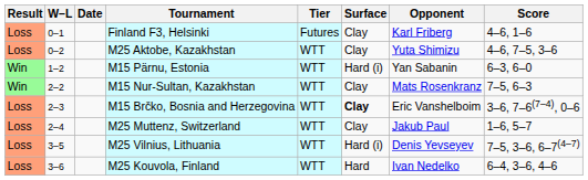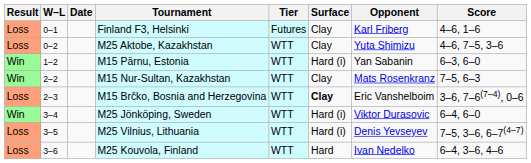 <table class="sortable wikitable">
 <tr>
 <th>Result</th>
 <th class="unsortable">W–L</th>
 <th>Date</th>
 <th>Tournament</th>
 <th>Tier</th>
 <th>Surface</th>
 <th>Opponent</th>
 <th class="unsortable">Score</th>
 </tr>
 <tr>
 <td bgcolor=FFA07A>Loss</td>
 <td><small>0–1</small></td>
 <td></td>
 <td style="background:#cffcff;">Finland F3, Helsinki</td>
 <td style="background:#cffcff;">Futures</td>
 <td>Clay</td>
 <td> <a href='#'>Karl Friberg</a></td>
 <td>4–6, 1–6</td>
 </tr>
 <tr>
 <td bgcolor=FFA07A>Loss</td>
 <td><small>0–2</small></td>
 <td></td>
 <td style="background:#cffcff;">M25 Aktobe, Kazakhstan</td>
 <td style="background:#cffcff;">WTT</td>
 <td>Clay</td>
 <td> <a href='#'>Yuta Shimizu</a></td>
 <td>4–6, 7–5, 3–6</td>
 </tr>
 <tr>
 <td bgcolor=98FB98>Win</td>
 <td><small>1–2</small></td>
 <td></td>
 <td style="background:#cffcff;">M15 Pärnu, Estonia</td>
 <td style="background:#cffcff;">WTT</td>
 <td>Hard (i)</td>
 <td> Yan Sabanin</td>
 <td>6–3, 6–0</td>
 </tr>
 <tr>
 <td bgcolor=98FB98>Win</td>
 <td><small>2–2</small></td>
 <td></td>
 <td style="background:#cffcff;">M15 Nur-Sultan, Kazakhstan</td>
 <td style="background:#cffcff;">WTT</td>
 <td>Clay</td>
 <td> <a href='#'>Mats Rosenkranz</a></td>
 <td>7–5, 6–3</td>
 </tr>
 <tr>
 <td bgcolor=FFA07A>Loss</td>
 <td><small>2–3</small></td>
 <td></td>
 <td style="background:#cffcff;">M15 Brčko, Bosnia and Herzegovina</td>
 <td style="background:#cffcff;">WTT</td>
 <td><strong>Clay</strong></td>
 <td> Eric Vanshelboim</td>
 <td>3–6, 7–6<sup>(7–4)</sup>, 0–6</td>
 </tr>
 <tr>
-<td bgcolor=FFA07A>Loss</td>
-<td><small>2–4</small></td>
+<td bgcolor=98FB98>Win</td>
+<td><small>3–4</small></td>
 <td></td>
-<td style="background:#cffcff;">M25 Muttenz, Switzerland</td>
-<td style="background:#cffcff;">WTT</td>
-<td>Clay</td>
-<td> <a href='#'>Jakub Paul</a></td>
-<td>1–6, 5–7</td>
+<td bgcolor=cffcff>M25 Jönköping, Sweden</td>
+<td bgcolor=cffcff>WTT</td>
+<td>Hard (i)</td>
+<td> <a href='#'>Viktor Durasovic</a></td>
+<td>6–4, 6–0</td>
 </tr>
 <tr>
 <td bgcolor=FFA07A>Loss</td>
 <td><small>3–5</small></td>
 <td></td>
 <td style="background:#cffcff;">M25 Vilnius, Lithuania</td>
 <td style="background:#cffcff;">WTT</td>
 <td>Hard (i)</td>
 <td> <a href='#'>Denis Yevseyev</a></td>
 <td>7–5, 3–6, 6–7<sup>(4–7)</sup></td>
 </tr>
 <tr>
 <td bgcolor=FFA07A>Loss</td>
 <td><small>3–6</small></td>
 <td></td>
 <td style="background:#cffcff;">M25 Kouvola, Finland</td>
 <td style="background:#cffcff;">WTT</td>
 <td>Hard</td>
 <td> <a href='#'>Ivan Nedelko</a></td>
 <td>6–4, 3–6, 4–6</td>
 </tr>
 </table>
